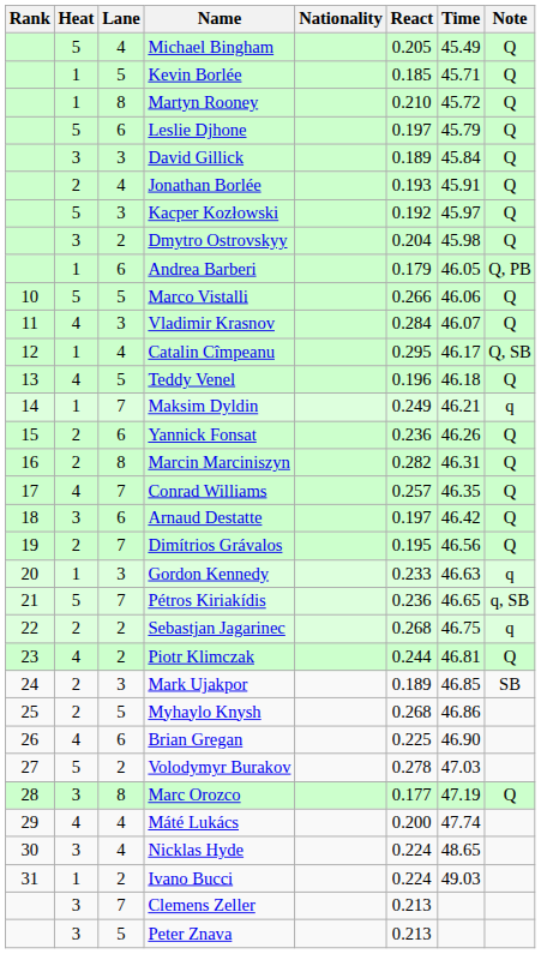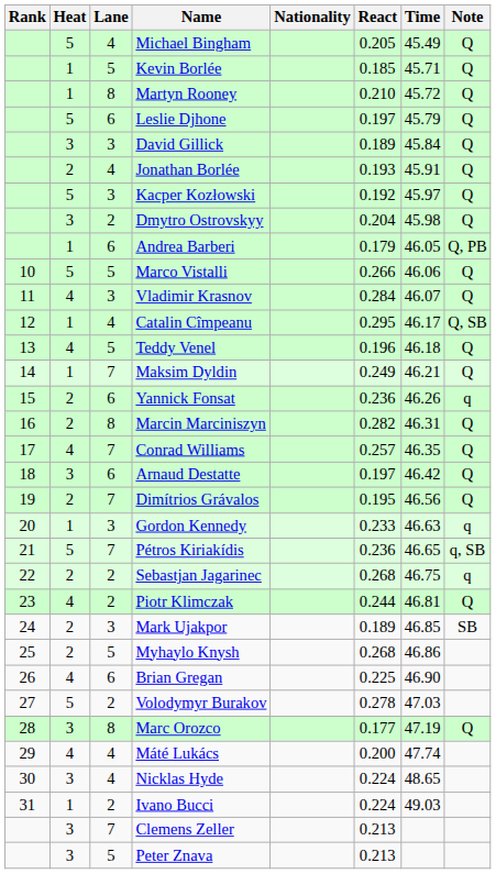 <table class="wikitable sortable" style="text-align:center">
 <tr>
 <th>Rank</th>
 <th>Heat</th>
 <th>Lane</th>
 <th>Name</th>
 <th>Nationality</th>
 <th>React</th>
 <th>Time</th>
 <th>Note</th>
 </tr>
 <tr bgcolor=ccffcc>
 <td></td>
 <td>5</td>
 <td>4</td>
 <td align="left"><a href='#'>Michael Bingham</a></td>
 <td align=left></td>
 <td>0.205</td>
 <td>45.49</td>
 <td>Q</td>
 </tr>
 <tr bgcolor=ccffcc>
 <td></td>
 <td>1</td>
 <td>5</td>
 <td align="left"><a href='#'>Kevin Borlée</a></td>
 <td align=left></td>
 <td>0.185</td>
 <td>45.71</td>
 <td>Q</td>
 </tr>
 <tr bgcolor=ccffcc>
 <td></td>
 <td>1</td>
 <td>8</td>
 <td align="left"><a href='#'>Martyn Rooney</a></td>
 <td align=left></td>
 <td>0.210</td>
 <td>45.72</td>
 <td>Q</td>
 </tr>
 <tr bgcolor=ccffcc>
 <td></td>
 <td>5</td>
 <td>6</td>
 <td align="left"><a href='#'>Leslie Djhone</a></td>
 <td align=left></td>
 <td>0.197</td>
 <td>45.79</td>
 <td>Q</td>
 </tr>
 <tr bgcolor=ccffcc>
 <td></td>
 <td>3</td>
 <td>3</td>
 <td align="left"><a href='#'>David Gillick</a></td>
 <td align=left></td>
 <td>0.189</td>
 <td>45.84</td>
 <td>Q</td>
 </tr>
 <tr bgcolor=ccffcc>
 <td></td>
 <td>2</td>
 <td>4</td>
 <td align="left"><a href='#'>Jonathan Borlée</a></td>
 <td align=left></td>
 <td>0.193</td>
 <td>45.91</td>
 <td>Q</td>
 </tr>
 <tr bgcolor=ccffcc>
 <td></td>
 <td>5</td>
 <td>3</td>
 <td align="left"><a href='#'>Kacper Kozłowski</a></td>
 <td align=left></td>
 <td>0.192</td>
 <td>45.97</td>
 <td>Q</td>
 </tr>
 <tr bgcolor=ccffcc>
 <td></td>
 <td>3</td>
 <td>2</td>
 <td align="left"><a href='#'>Dmytro Ostrovskyy</a></td>
 <td align=left></td>
 <td>0.204</td>
 <td>45.98</td>
 <td>Q</td>
 </tr>
 <tr bgcolor=ccffcc>
 <td></td>
 <td>1</td>
 <td>6</td>
 <td align="left"><a href='#'>Andrea Barberi</a></td>
 <td align=left></td>
 <td>0.179</td>
 <td>46.05</td>
 <td>Q, PB</td>
 </tr>
 <tr bgcolor=ccffcc>
 <td>10</td>
 <td>5</td>
 <td>5</td>
 <td align="left"><a href='#'>Marco Vistalli</a></td>
 <td align=left></td>
 <td>0.266</td>
 <td>46.06</td>
 <td>Q</td>
 </tr>
 <tr bgcolor=ccffcc>
 <td>11</td>
 <td>4</td>
 <td>3</td>
 <td align="left"><a href='#'>Vladimir Krasnov</a></td>
 <td align=left></td>
 <td>0.284</td>
 <td>46.07</td>
 <td>Q</td>
 </tr>
 <tr bgcolor=ccffcc>
 <td>12</td>
 <td>1</td>
 <td>4</td>
 <td align="left"><a href='#'>Catalin Cîmpeanu</a></td>
 <td align=left></td>
 <td>0.295</td>
 <td>46.17</td>
 <td>Q, SB</td>
 </tr>
 <tr bgcolor=ccffcc>
 <td>13</td>
 <td>4</td>
 <td>5</td>
 <td align="left"><a href='#'>Teddy Venel</a></td>
 <td align=left></td>
 <td>0.196</td>
 <td>46.18</td>
 <td>Q</td>
 </tr>
 <tr bgcolor=ddffdd>
 <td>14</td>
 <td>1</td>
 <td>7</td>
 <td align="left"><a href='#'>Maksim Dyldin</a></td>
 <td align=left></td>
 <td>0.249</td>
 <td>46.21</td>
-<td>q</td>
+<td>Q</td>
 </tr>
 <tr bgcolor=ccffcc>
 <td>15</td>
 <td>2</td>
 <td>6</td>
 <td align="left"><a href='#'>Yannick Fonsat</a></td>
 <td align=left></td>
 <td>0.236</td>
 <td>46.26</td>
-<td>Q</td>
+<td>q</td>
 </tr>
 <tr bgcolor=ccffcc>
 <td>16</td>
 <td>2</td>
 <td>8</td>
 <td align="left"><a href='#'>Marcin Marciniszyn</a></td>
 <td align=left></td>
 <td>0.282</td>
 <td>46.31</td>
 <td>Q</td>
 </tr>
 <tr bgcolor=ccffcc>
 <td>17</td>
 <td>4</td>
 <td>7</td>
 <td align="left"><a href='#'>Conrad Williams</a></td>
 <td align=left></td>
 <td>0.257</td>
 <td>46.35</td>
 <td>Q</td>
 </tr>
 <tr bgcolor=ccffcc>
 <td>18</td>
 <td>3</td>
 <td>6</td>
 <td align="left"><a href='#'>Arnaud Destatte</a></td>
 <td align=left></td>
 <td>0.197</td>
 <td>46.42</td>
 <td>Q</td>
 </tr>
 <tr bgcolor=ccffcc>
 <td>19</td>
 <td>2</td>
 <td>7</td>
 <td align="left"><a href='#'>Dimítrios Grávalos</a></td>
 <td align=left></td>
 <td>0.195</td>
 <td>46.56</td>
 <td>Q</td>
 </tr>
 <tr bgcolor=ddffdd>
 <td>20</td>
 <td>1</td>
 <td>3</td>
 <td align="left"><a href='#'>Gordon Kennedy</a></td>
 <td align=left></td>
 <td>0.233</td>
 <td>46.63</td>
 <td>q</td>
 </tr>
 <tr bgcolor=ddffdd>
 <td>21</td>
 <td>5</td>
 <td>7</td>
 <td align="left"><a href='#'>Pétros Kiriakídis</a></td>
 <td align=left></td>
 <td>0.236</td>
 <td>46.65</td>
 <td>q, SB</td>
 </tr>
 <tr bgcolor=ddffdd>
 <td>22</td>
 <td>2</td>
 <td>2</td>
 <td align="left"><a href='#'>Sebastjan Jagarinec</a></td>
 <td align=left></td>
 <td>0.268</td>
 <td>46.75</td>
 <td>q</td>
 </tr>
 <tr bgcolor=ccffcc>
 <td>23</td>
 <td>4</td>
 <td>2</td>
 <td align="left"><a href='#'>Piotr Klimczak</a></td>
 <td align=left></td>
 <td>0.244</td>
 <td>46.81</td>
 <td>Q</td>
 </tr>
 <tr>
 <td>24</td>
 <td>2</td>
 <td>3</td>
 <td align="left"><a href='#'>Mark Ujakpor</a></td>
 <td align=left></td>
 <td>0.189</td>
 <td>46.85</td>
 <td>SB</td>
 </tr>
 <tr>
 <td>25</td>
 <td>2</td>
 <td>5</td>
 <td align="left"><a href='#'>Myhaylo Knysh</a></td>
 <td align=left></td>
 <td>0.268</td>
 <td>46.86</td>
 <td></td>
 </tr>
 <tr>
 <td>26</td>
 <td>4</td>
 <td>6</td>
 <td align="left"><a href='#'>Brian Gregan</a></td>
 <td align=left></td>
 <td>0.225</td>
 <td>46.90</td>
 <td></td>
 </tr>
 <tr>
 <td>27</td>
 <td>5</td>
 <td>2</td>
 <td align="left"><a href='#'>Volodymyr Burakov</a></td>
 <td align=left></td>
 <td>0.278</td>
 <td>47.03</td>
 <td></td>
 </tr>
 <tr bgcolor=ccffcc>
 <td>28</td>
 <td>3</td>
 <td>8</td>
 <td align="left"><a href='#'>Marc Orozco</a></td>
 <td align=left></td>
 <td>0.177</td>
 <td>47.19</td>
 <td>Q</td>
 </tr>
 <tr>
 <td>29</td>
 <td>4</td>
 <td>4</td>
 <td align="left"><a href='#'>Máté Lukács</a></td>
 <td align=left></td>
 <td>0.200</td>
 <td>47.74</td>
 <td></td>
 </tr>
 <tr>
 <td>30</td>
 <td>3</td>
 <td>4</td>
 <td align="left"><a href='#'>Nicklas Hyde</a></td>
 <td align=left></td>
 <td>0.224</td>
 <td>48.65</td>
 <td></td>
 </tr>
 <tr>
 <td>31</td>
 <td>1</td>
 <td>2</td>
 <td align="left"><a href='#'>Ivano Bucci</a></td>
 <td align=left></td>
 <td>0.224</td>
 <td>49.03</td>
 <td></td>
 </tr>
 <tr>
 <td></td>
 <td>3</td>
 <td>7</td>
 <td align="left"><a href='#'>Clemens Zeller</a></td>
 <td align=left></td>
 <td>0.213</td>
 <td></td>
 <td></td>
 </tr>
 <tr>
 <td></td>
 <td>3</td>
 <td>5</td>
 <td align="left"><a href='#'>Peter Znava</a></td>
 <td align=left></td>
 <td>0.213</td>
 <td></td>
 <td></td>
 </tr>
 </table>
